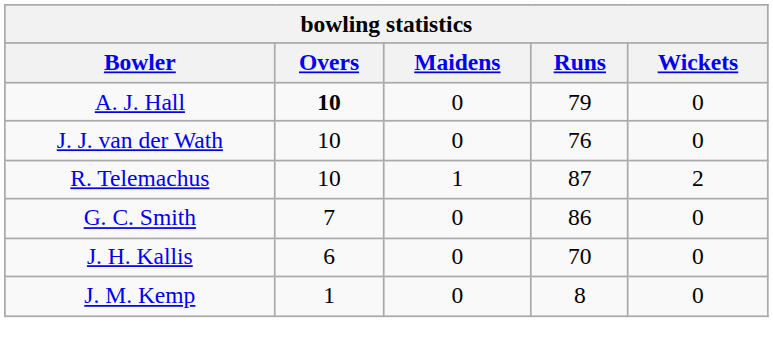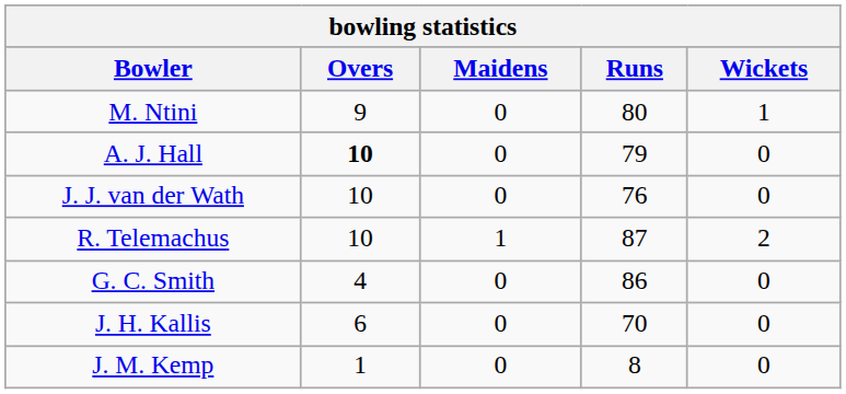 <table cellpadding="1" style="font-size:85%; border:gray solid 1px; text-align:center; width:50%;" class="wikitable">
 <tr>
 <th colspan="5"> bowling statistics</th>
 </tr>
 <tr>
 <th><a href='#'>Bowler</a></th>
 <th><a href='#'>Overs</a></th>
 <th><a href='#'>Maidens</a></th>
 <th><a href='#'>Runs</a></th>
 <th><a href='#'>Wickets</a></th>
+</tr>
+<tr>
+<td><a href='#'>M. Ntini</a></td>
+<td>9</td>
+<td>0</td>
+<td>80</td>
+<td>1</td>
 </tr>
 <tr>
 <td><a href='#'>A. J. Hall</a></td>
 <td><strong>10</strong></td>
 <td>0</td>
 <td>79</td>
 <td>0</td>
 </tr>
 <tr>
 <td><a href='#'>J. J. van der Wath</a></td>
 <td>10</td>
 <td>0</td>
 <td>76</td>
 <td>0</td>
 </tr>
 <tr>
 <td><a href='#'>R. Telemachus</a></td>
 <td>10</td>
 <td>1</td>
 <td>87</td>
 <td>2</td>
 </tr>
 <tr>
 <td><a href='#'>G. C. Smith</a></td>
-<td>7</td>
+<td>4</td>
 <td>0</td>
 <td>86</td>
 <td>0</td>
 </tr>
 <tr>
 <td><a href='#'>J. H. Kallis</a></td>
 <td>6</td>
 <td>0</td>
 <td>70</td>
 <td>0</td>
 </tr>
 <tr>
 <td><a href='#'>J. M. Kemp</a></td>
 <td>1</td>
 <td>0</td>
 <td>8</td>
 <td>0</td>
 </tr>
 </table>
